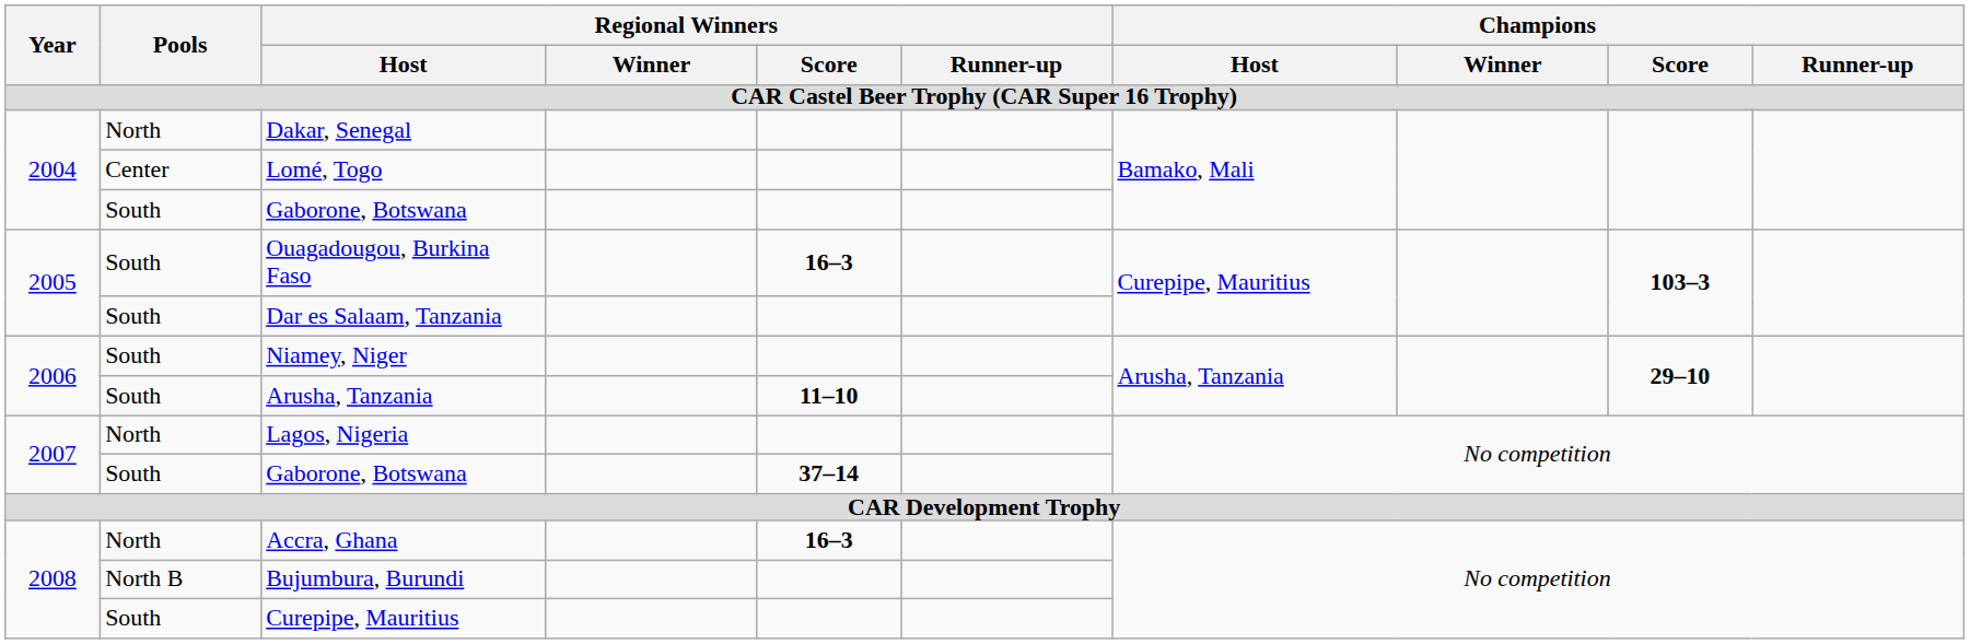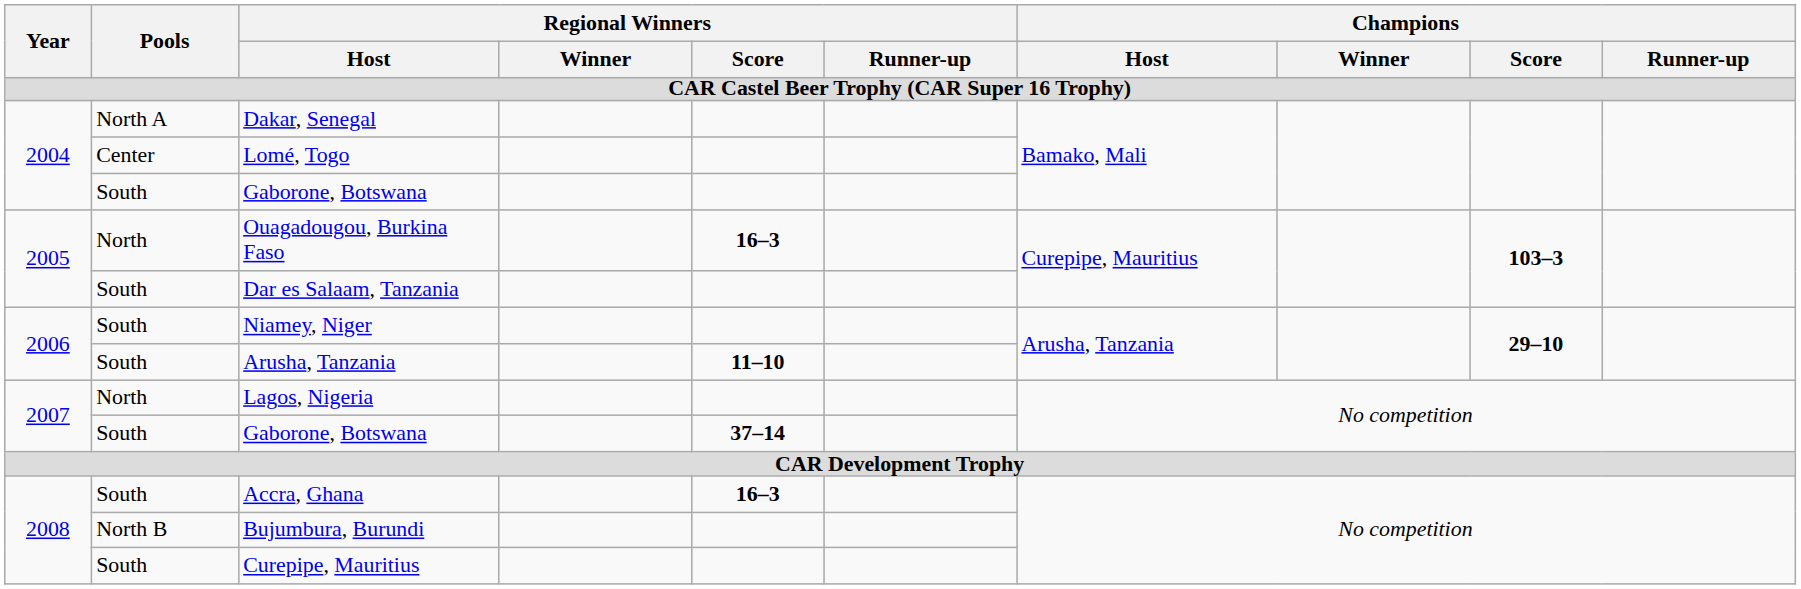 <table class=wikitable style=font-size:90%;text-align:left>
 <tr>
 <th rowspan=2 width= 50>Year</th>
 <th rowspan=2 width=90>Pools</th>
 <th colspan=4>Regional Winners</th>
 <th colspan=4>Champions</th>
 </tr>
 <tr>
 <th width=165>Host</th>
 <th width=120>Winner</th>
 <th width=80>Score</th>
 <th width=120>Runner-up</th>
 <th width=165>Host</th>
 <th width=120>Winner</th>
 <th width=80>Score</th>
 <th width=120>Runner-up</th>
 </tr>
 <tr style="background: #DCDCDC;">
 <td colspan="100%" align=center style="line-height:9px;"><span><strong>CAR Castel Beer Trophy (CAR Super 16 Trophy)</strong></span></td>
 </tr>
 <tr>
 <td align=center rowspan=3><a href='#'>2004</a></td>
-<td>North</td>
+<td>North A</td>
 <td><a href='#'>Dakar</a>, <a href='#'>Senegal</a></td>
 <td><strong></strong></td>
 <td align=center></td>
 <td></td>
 <td rowspan=3><a href='#'>Bamako</a>, <a href='#'>Mali</a></td>
 <td rowspan=3><strong></strong></td>
 <td align=center rowspan=3></td>
 <td rowspan=3></td>
 </tr>
 <tr>
 <td>Center</td>
 <td><a href='#'>Lomé</a>, <a href='#'>Togo</a></td>
 <td><strong></strong></td>
 <td align=center></td>
 <td></td>
 </tr>
 <tr>
 <td>South</td>
 <td><a href='#'>Gaborone</a>, <a href='#'>Botswana</a></td>
 <td><strong></strong></td>
 <td align=center></td>
 <td></td>
 </tr>
 <tr>
 <td align=center rowspan=2><a href='#'>2005</a></td>
-<td>South</td>
+<td>North</td>
 <td><a href='#'>Ouagadougou</a>, <a href='#'>Burkina Faso</a></td>
 <td><strong></strong></td>
 <td align=center><strong>16–3</strong></td>
 <td></td>
 <td rowspan=2><a href='#'>Curepipe</a>, <a href='#'>Mauritius</a></td>
 <td rowspan=2><strong></strong></td>
 <td align=center rowspan=2><strong>103–3</strong></td>
 <td rowspan=2></td>
 </tr>
 <tr>
 <td>South</td>
 <td><a href='#'>Dar es Salaam</a>, <a href='#'>Tanzania</a></td>
 <td><strong></strong></td>
 <td align=center></td>
 <td></td>
 </tr>
 <tr>
 <td align=center rowspan=2><a href='#'>2006</a></td>
 <td>South</td>
 <td><a href='#'>Niamey</a>, <a href='#'>Niger</a></td>
 <td><strong></strong></td>
 <td align=center><em></em></td>
 <td></td>
 <td rowspan=2><a href='#'>Arusha</a>, <a href='#'>Tanzania</a></td>
 <td rowspan=2><strong></strong></td>
 <td align=center rowspan=2><strong>29–10</strong></td>
 <td rowspan=2></td>
 </tr>
 <tr>
 <td>South</td>
 <td><a href='#'>Arusha</a>, <a href='#'>Tanzania</a></td>
 <td><strong></strong></td>
 <td align=center><strong>11–10</strong></td>
 <td></td>
 </tr>
 <tr>
 <td align=center rowspan=2><a href='#'>2007</a></td>
 <td>North</td>
 <td><a href='#'>Lagos</a>, <a href='#'>Nigeria</a></td>
 <td><strong></strong></td>
 <td align=center><em></em></td>
 <td></td>
 <td align=center colspan=4 rowspan=2><em>No competition</em></td>
 </tr>
 <tr>
 <td>South</td>
 <td><a href='#'>Gaborone</a>, <a href='#'>Botswana</a></td>
 <td><strong></strong></td>
 <td align=center><strong>37–14</strong></td>
 <td></td>
 </tr>
 <tr style="background: #DCDCDC;">
 <td colspan="100%" align=center style="line-height:9px;"><span><strong>CAR Development Trophy</strong></span></td>
 </tr>
 <tr>
 <td align=center rowspan=3><a href='#'>2008</a></td>
-<td>North</td>
+<td>South</td>
 <td><a href='#'>Accra</a>, <a href='#'>Ghana</a></td>
 <td><strong></strong></td>
 <td align=center><strong>16–3</strong></td>
 <td></td>
 <td align=center colspan=4 rowspan=3><em>No competition</em></td>
 </tr>
 <tr>
 <td>North B</td>
 <td><a href='#'>Bujumbura</a>, <a href='#'>Burundi</a></td>
 <td><strong></strong></td>
 <td align=center></td>
 <td></td>
 </tr>
 <tr>
 <td>South</td>
 <td><a href='#'>Curepipe</a>, <a href='#'>Mauritius</a></td>
 <td><strong></strong></td>
 <td align=center></td>
 <td></td>
 </tr>
 </table>
